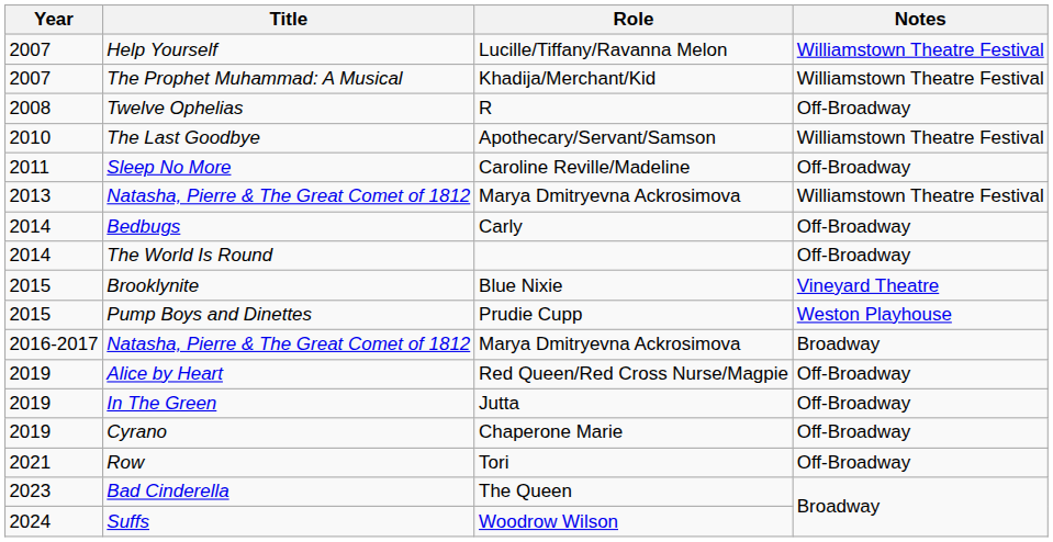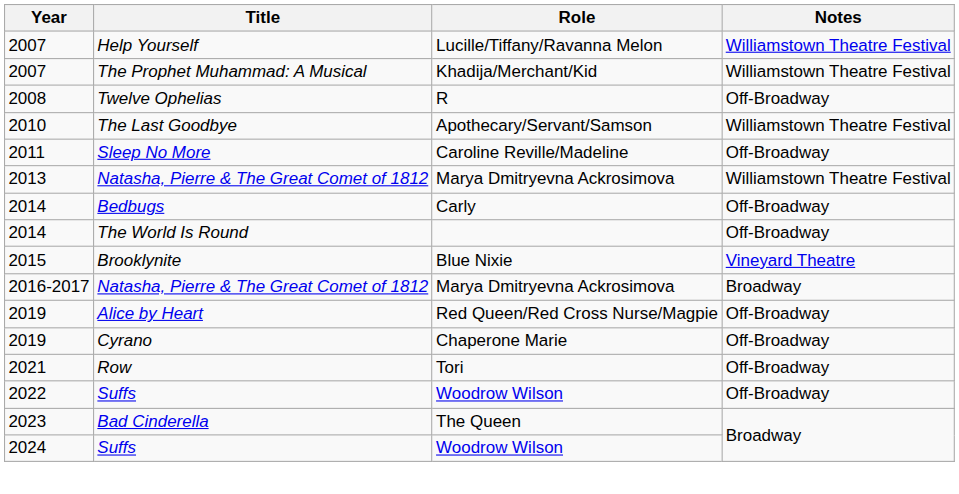 <table class="wikitable sortable">
 <tr>
 <th>Year</th>
 <th>Title</th>
 <th>Role</th>
 <th class="unsortable">Notes</th>
 </tr>
 <tr>
 <td>2007</td>
 <td><em>Help Yourself</em></td>
 <td>Lucille/Tiffany/Ravanna Melon</td>
 <td><a href='#'>Williamstown Theatre Festival</a></td>
 </tr>
 <tr>
 <td>2007</td>
 <td><em>The Prophet Muhammad: A Musical</em></td>
 <td>Khadija/Merchant/Kid</td>
 <td>Williamstown Theatre Festival</td>
 </tr>
 <tr>
 <td>2008</td>
 <td><em>Twelve Ophelias</em></td>
 <td>R</td>
 <td>Off-Broadway</td>
 </tr>
 <tr>
 <td>2010</td>
 <td><em>The Last Goodbye</em></td>
 <td>Apothecary/Servant/Samson</td>
 <td>Williamstown Theatre Festival</td>
 </tr>
 <tr>
 <td>2011</td>
 <td><em><a href='#'>Sleep No More</a></em></td>
 <td>Caroline Reville/Madeline</td>
 <td>Off-Broadway</td>
 </tr>
 <tr>
 <td>2013</td>
 <td><em><a href='#'>Natasha, Pierre & The Great Comet of 1812</a></em></td>
 <td>Marya Dmitryevna Ackrosimova</td>
 <td>Williamstown Theatre Festival</td>
 </tr>
 <tr>
 <td>2014</td>
 <td><em><a href='#'>Bedbugs</a></em></td>
 <td>Carly</td>
 <td>Off-Broadway</td>
 </tr>
 <tr>
 <td>2014</td>
 <td><em>The World Is Round</em></td>
 <td></td>
 <td>Off-Broadway</td>
 </tr>
 <tr>
 <td>2015</td>
 <td><em>Brooklynite</em></td>
 <td>Blue Nixie</td>
 <td><a href='#'>Vineyard Theatre</a></td>
 </tr>
 <tr>
-<td>2015</td>
-<td><em>Pump Boys and Dinettes</em></td>
-<td>Prudie Cupp</td>
-<td><a href='#'>Weston Playhouse</a></td>
-</tr>
-<tr>
 <td>2016-2017</td>
 <td><em><a href='#'>Natasha, Pierre & The Great Comet of 1812</a></em></td>
 <td>Marya Dmitryevna Ackrosimova</td>
 <td>Broadway</td>
 </tr>
 <tr>
 <td>2019</td>
 <td><em><a href='#'>Alice by Heart</a></em></td>
 <td>Red Queen/Red Cross Nurse/Magpie</td>
-<td>Off-Broadway</td>
-</tr>
-<tr>
-<td>2019</td>
-<td><em><a href='#'>In The Green</a></em></td>
-<td>Jutta</td>
 <td>Off-Broadway</td>
 </tr>
 <tr>
 <td>2019</td>
 <td><em>Cyrano</em></td>
 <td>Chaperone Marie</td>
 <td>Off-Broadway</td>
 </tr>
 <tr>
 <td>2021</td>
 <td><em>Row</em></td>
 <td>Tori</td>
 <td>Off-Broadway</td>
 </tr>
 <tr>
+<td>2022</td>
+<td><em><a href='#'>Suffs</a></em></td>
+<td><a href='#'>Woodrow Wilson</a></td>
+<td>Off-Broadway</td>
+</tr>
+<tr>
 <td>2023</td>
 <td><em><a href='#'>Bad Cinderella</a></em></td>
 <td>The Queen</td>
 <td rowspan=2>Broadway</td>
 </tr>
 <tr>
 <td>2024</td>
 <td><em><a href='#'>Suffs</a></em></td>
 <td><a href='#'>Woodrow Wilson</a></td>
 </tr>
 </table>
